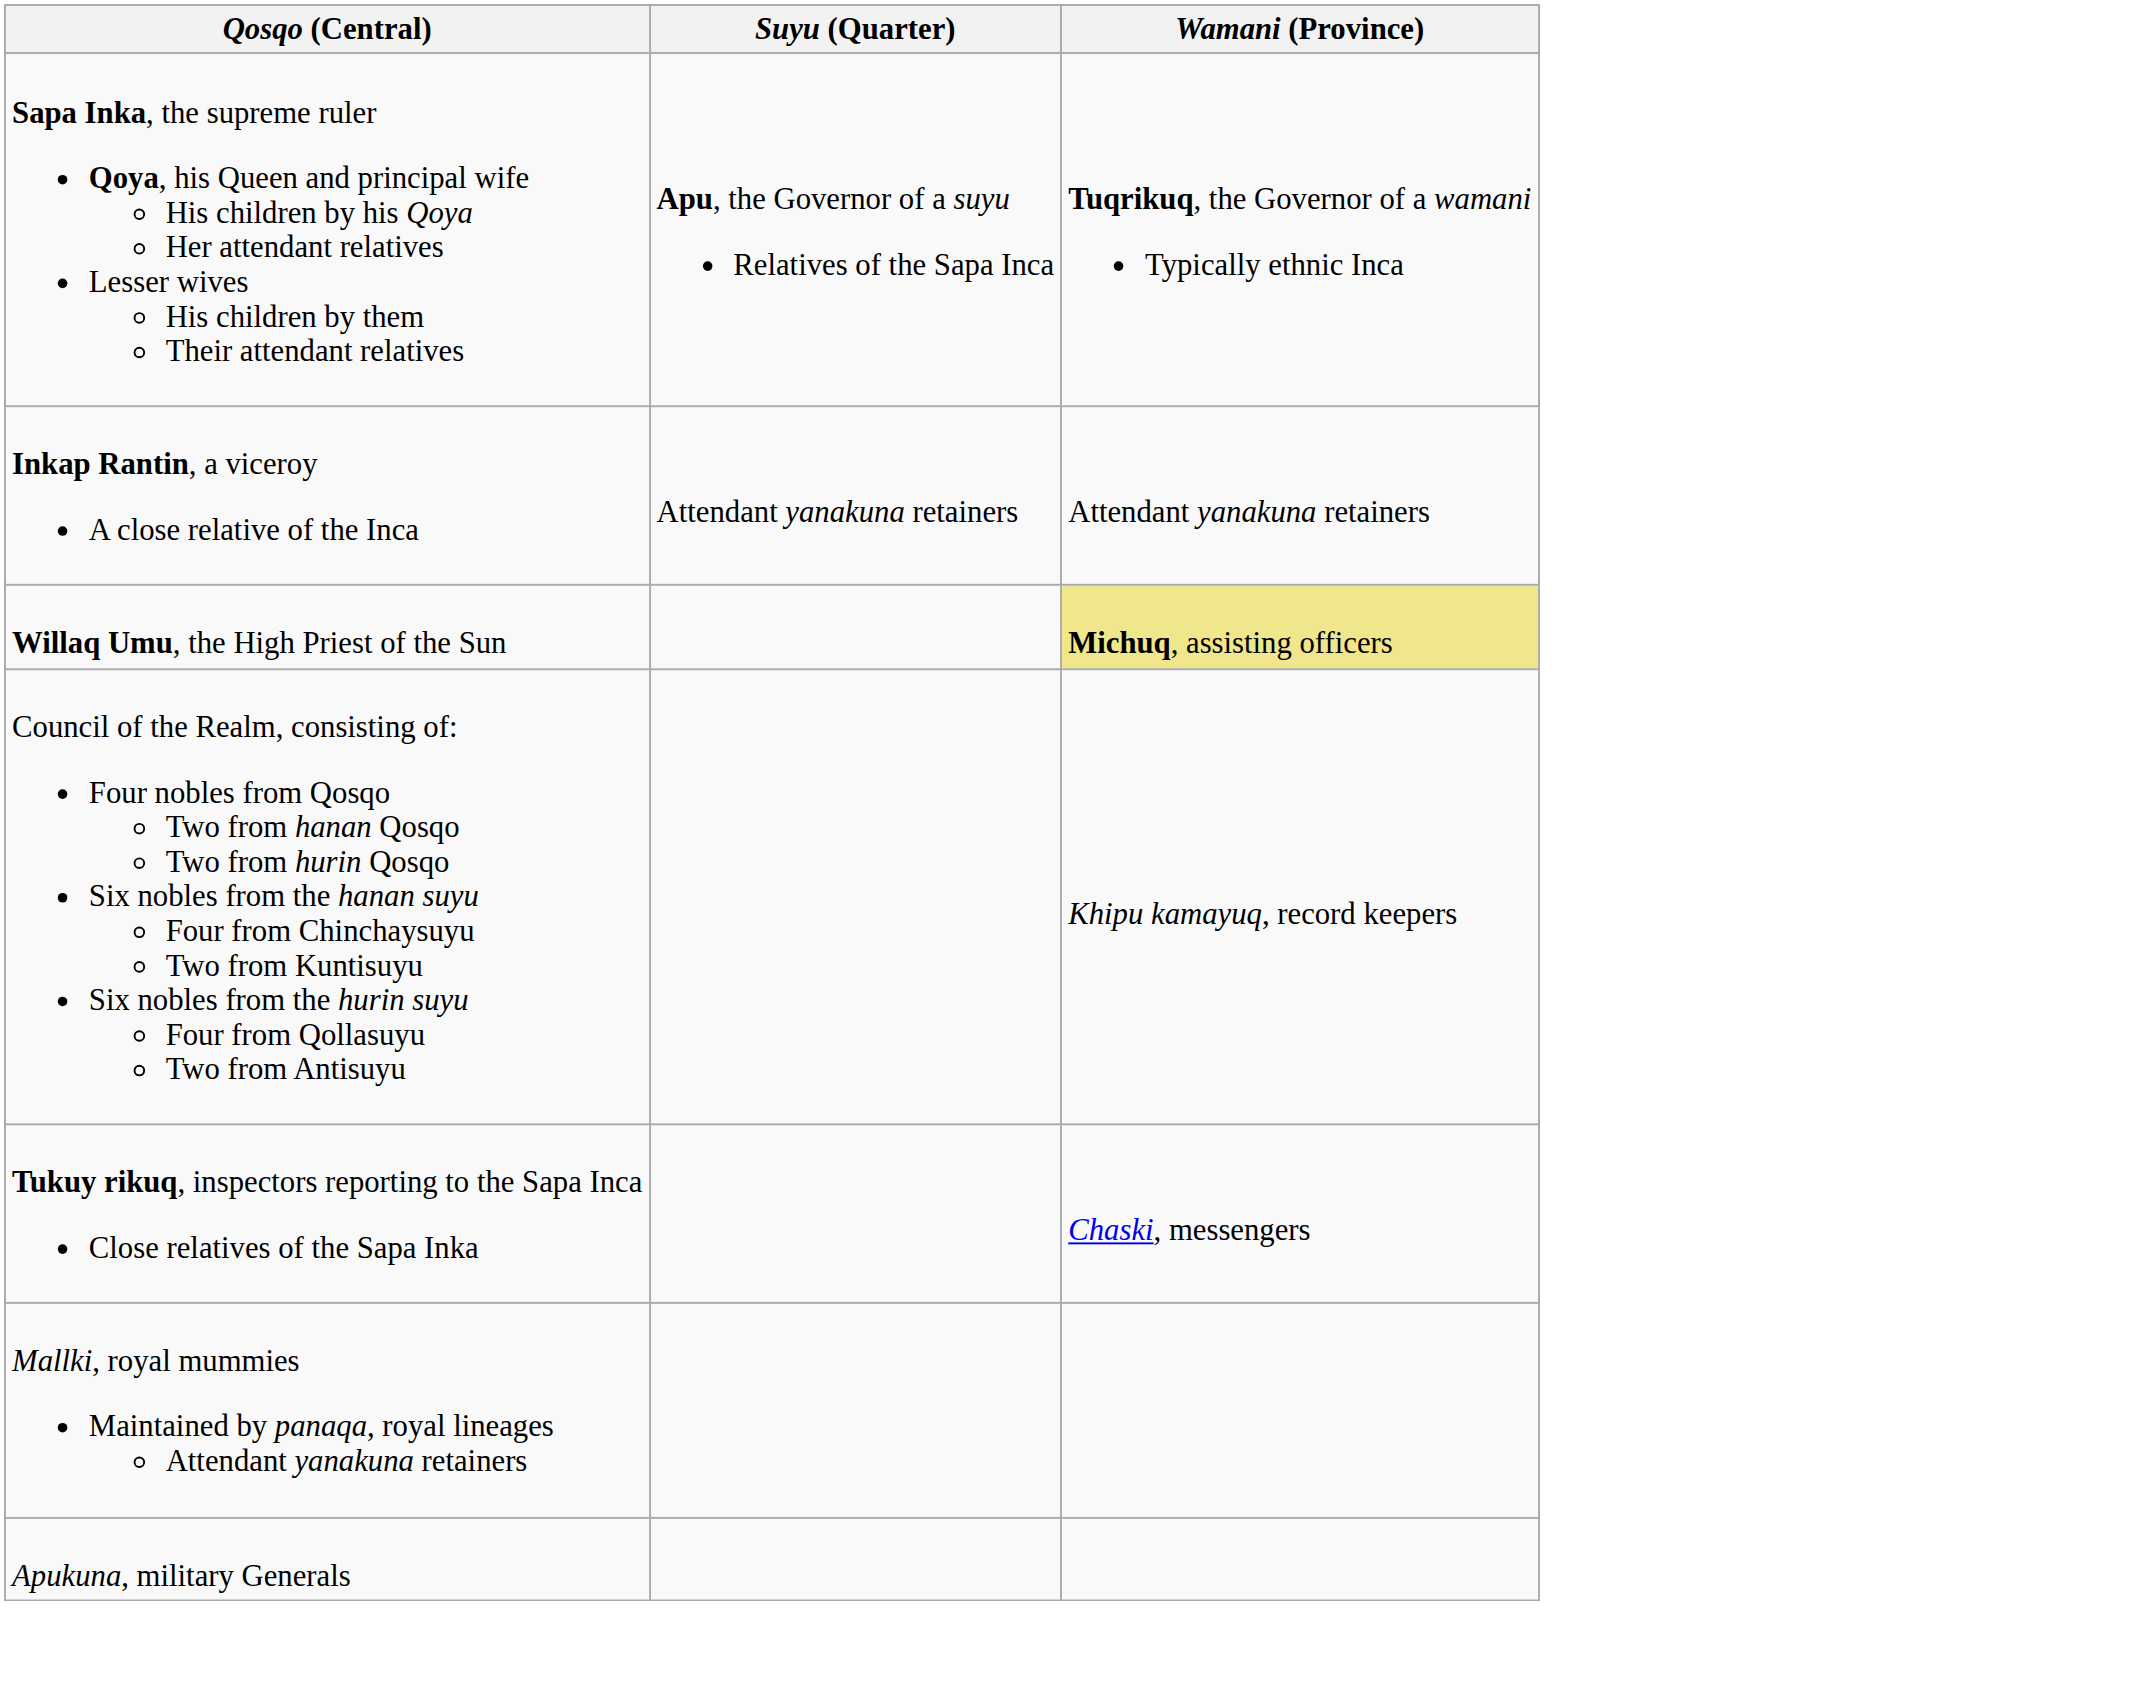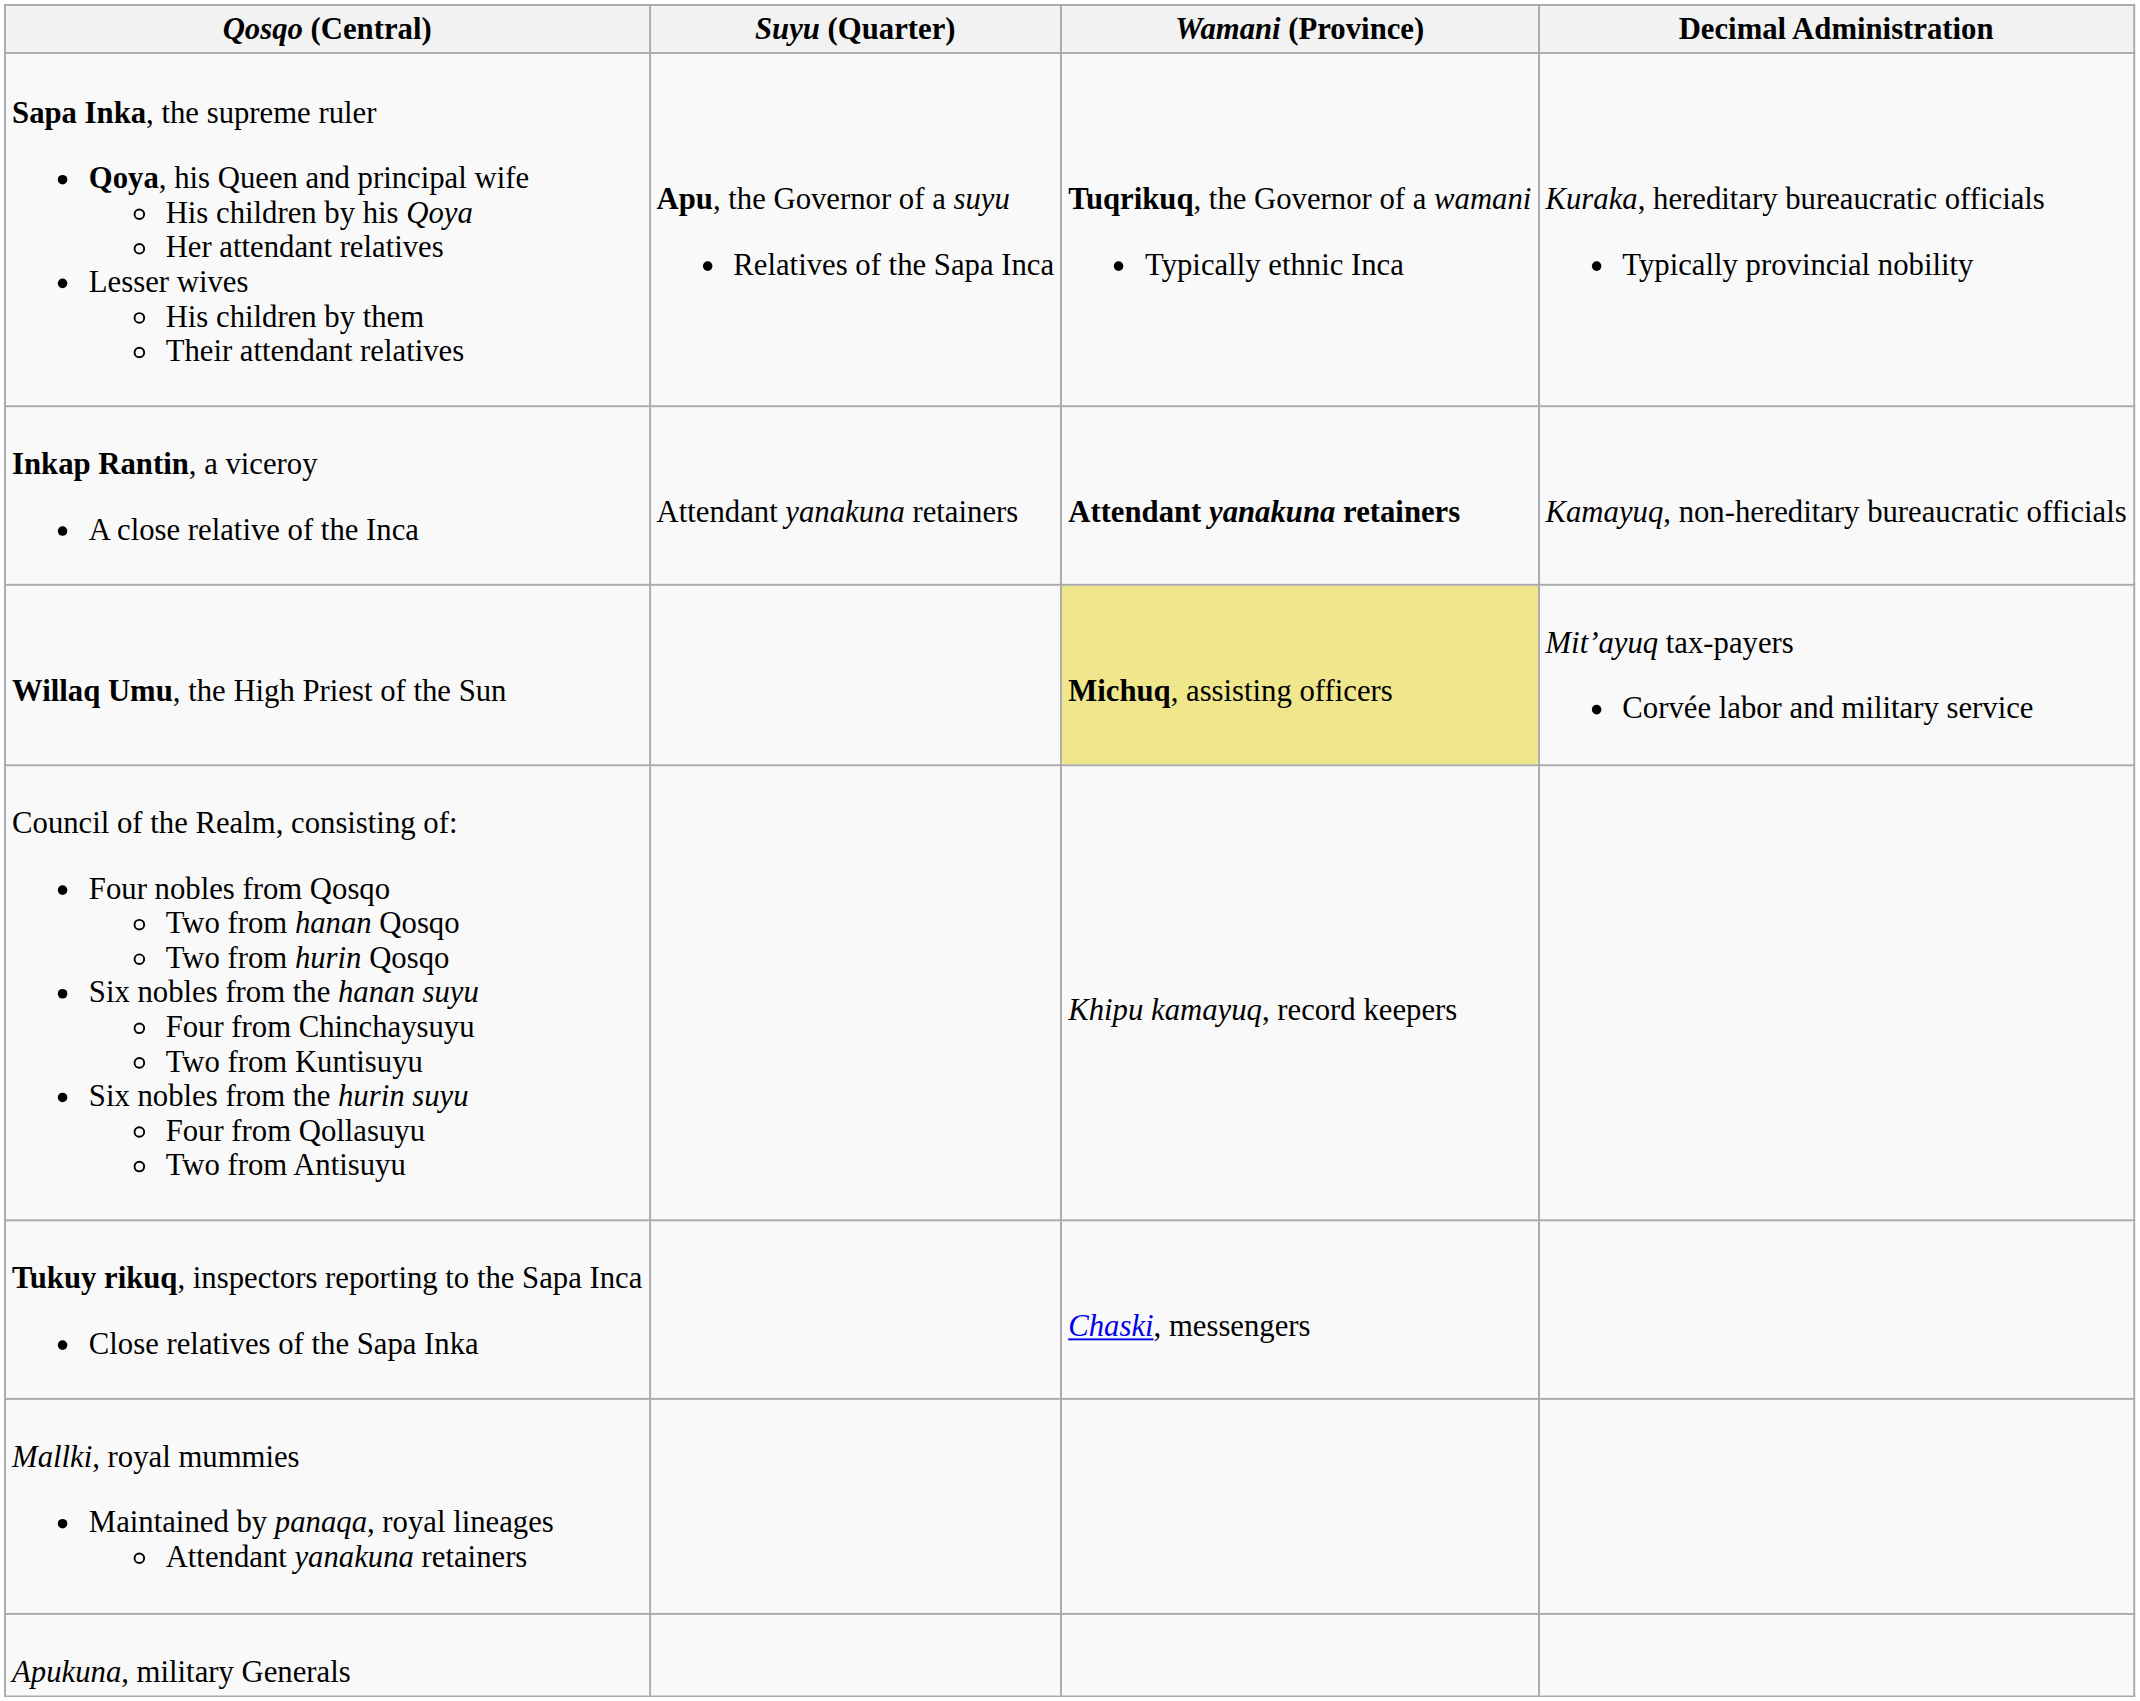 <table class="wikitable">
 <tr>
 <th><em>Qosqo</em> (Central)</th>
 <th><em>Suyu</em> (Quarter)</th>
 <th><em>Wamani</em> (Province)</th>
+<th>Decimal Administration</th>
 </tr>
 <tr>
 <td><br><strong>Sapa Inka</strong>, the supreme ruler<ul><li><strong>Qoya</strong>, his Queen and principal wife<ul><li>His children by his <em>Qoya</em></li><li>Her attendant relatives</li></ul></li><li>Lesser wives<ul><li>His children by them</li><li>Their attendant relatives</li></ul></li></ul></td>
 <td><br><strong>Apu</strong>, the Governor of a  <em>suyu</em><ul><li>Relatives of the Sapa Inca</li></ul></td>
 <td><br><strong>Tuqrikuq</strong>, the Governor of a <em>wamani</em><ul><li>Typically ethnic Inca</li></ul></td>
+<td><br><em>Kuraka</em>, hereditary bureaucratic officials<ul><li>Typically provincial nobility</li></ul></td>
 </tr>
 <tr>
 <td><br><strong>Inkap Rantin</strong>, a viceroy<ul><li>A close relative of the Inca</li></ul></td>
 <td><br>Attendant <em>yanakuna</em> retainers</td>
-<td><br>Attendant <em>yanakuna</em> retainers</td>
+<td><strong><br>Attendant <em>yanakuna</em> retainers</strong></td>
+<td><br><em>Kamayuq</em>, non-hereditary bureaucratic officials</td>
 </tr>
 <tr>
 <td><br><strong>Willaq Umu</strong>, the High Priest of the Sun</td>
 <td></td>
 <td style="background: khaki;"><br><strong>Michuq</strong>, assisting officers</td>
+<td><br><em>Mit’ayuq</em> tax-payers<ul><li>Corvée labor and military service</li></ul></td>
 </tr>
 <tr>
 <td><br>Council of the Realm, consisting of:<ul><li>Four nobles from Qosqo<ul><li>Two from <em>hanan</em> Qosqo</li><li>Two from <em>hurin</em> Qosqo</li></ul></li><li>Six nobles from the <em>hanan suyu</em><ul><li>Four from Chinchaysuyu</li><li>Two from Kuntisuyu</li></ul></li><li>Six nobles from the <em>hurin suyu</em><ul><li>Four from Qollasuyu</li><li>Two from Antisuyu</li></ul></li></ul></td>
 <td></td>
 <td><br><em>Khipu kamayuq</em>, record keepers</td>
+<td></td>
 </tr>
 <tr>
 <td><br><strong>Tukuy rikuq</strong>, inspectors reporting to the Sapa Inca<ul><li>Close relatives of the Sapa Inka</li></ul></td>
 <td></td>
 <td><br><em><a href='#'>Chaski</a></em>, messengers</td>
+<td></td>
 </tr>
 <tr>
 <td><br><em>Mallki</em>, royal mummies<ul><li>Maintained by <em>panaqa</em>, royal lineages<ul><li>Attendant <em>yanakuna</em> retainers</li></ul></li></ul></td>
+<td></td>
 <td></td>
 <td></td>
 </tr>
 <tr>
 <td><br><em>Apukuna</em>, military Generals</td>
 <td></td>
 <td></td>
+<td></td>
 </tr>
 </table>
